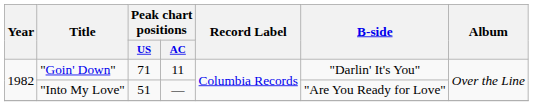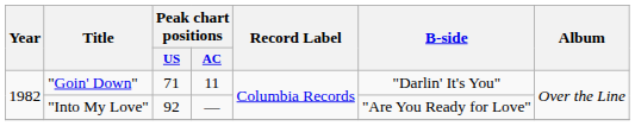 <table class="wikitable" style=text-align:center;>
 <tr>
 <th rowspan="2">Year</th>
 <th rowspan="2">Title</th>
 <th colspan="2">Peak chart<br>positions</th>
 <th rowspan="2">Record Label</th>
 <th rowspan="2"><a href='#'>B-side</a></th>
 <th rowspan="2">Album</th>
 </tr>
 <tr style="font-size:smaller;">
 <th align=centre><a href='#'>US</a></th>
 <th align=centre><a href='#'>AC</a></th>
 </tr>
 <tr>
 <td rowspan="2">1982</td>
 <td align=left>"<a href='#'>Goin' Down</a>"</td>
 <td>71</td>
 <td>11</td>
 <td rowspan="2"><a href='#'>Columbia Records</a></td>
 <td>"Darlin' It's You"</td>
 <td rowspan="2"><em>Over the Line</em></td>
 </tr>
 <tr>
 <td align=left>"Into My Love"</td>
-<td>51</td>
+<td>92</td>
 <td>—</td>
 <td>"Are You Ready for Love"</td>
 </tr>
 <tr>
 </tr>
 </table>
